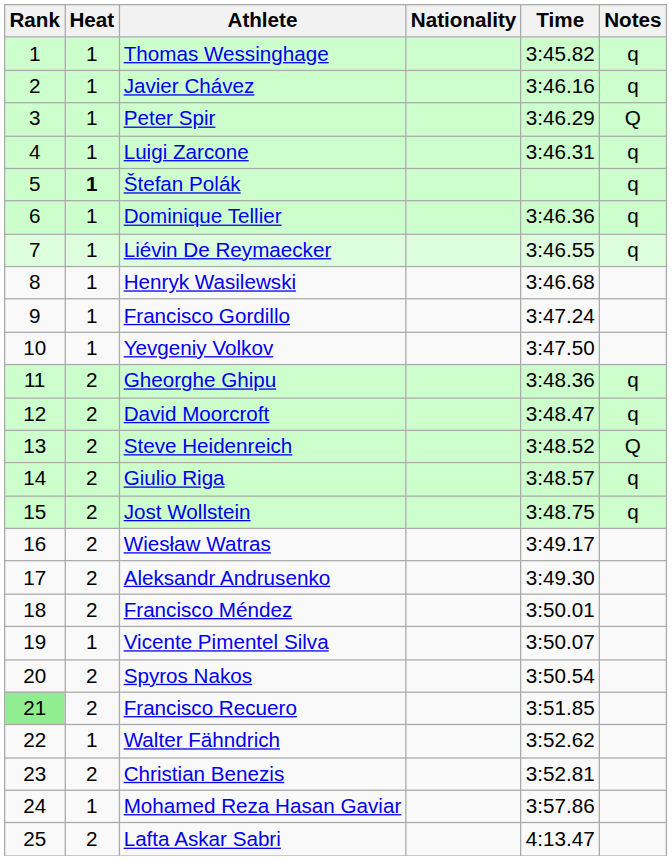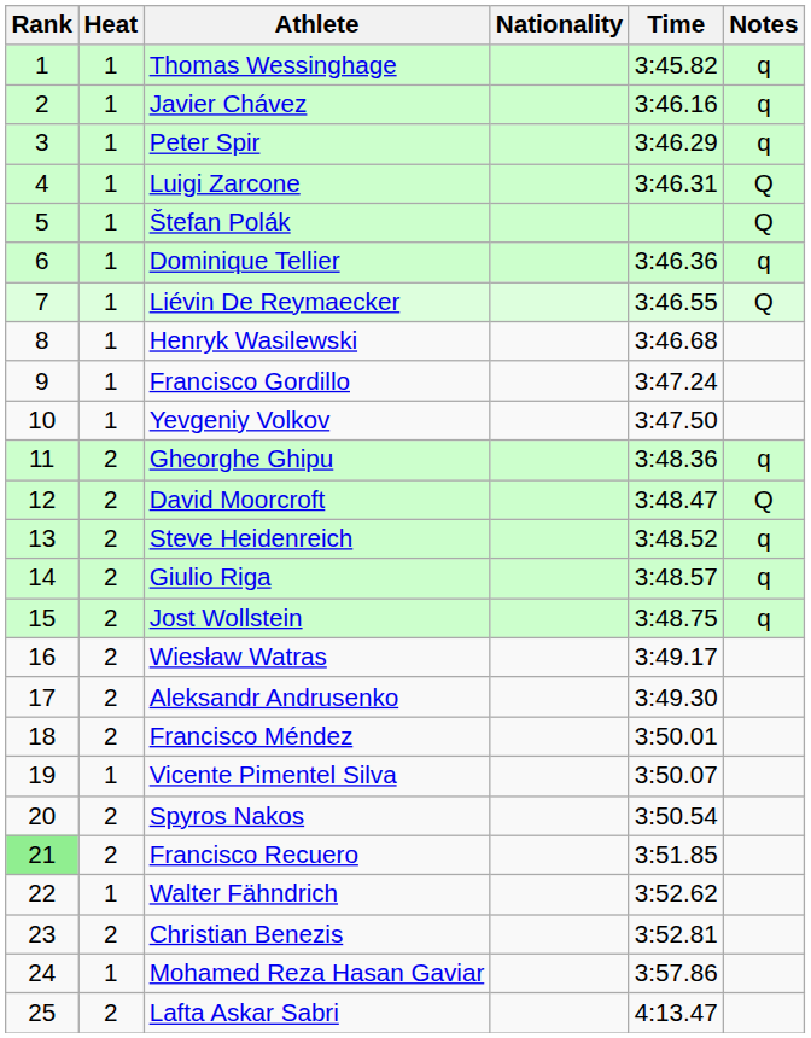 <table class="wikitable sortable" style="text-align:center">
 <tr>
 <th>Rank</th>
 <th>Heat</th>
 <th>Athlete</th>
 <th>Nationality</th>
 <th>Time</th>
 <th>Notes</th>
 </tr>
 <tr bgcolor=ccffcc>
 <td>1</td>
 <td>1</td>
 <td align=left><a href='#'>Thomas Wessinghage</a></td>
 <td align=left></td>
 <td>3:45.82</td>
 <td>q</td>
 </tr>
 <tr bgcolor=ccffcc>
 <td>2</td>
 <td>1</td>
 <td align=left><a href='#'>Javier Chávez</a></td>
 <td align=left></td>
 <td>3:46.16</td>
 <td>q</td>
 </tr>
 <tr bgcolor=ccffcc>
 <td>3</td>
 <td>1</td>
 <td align=left><a href='#'>Peter Spir</a></td>
 <td align=left></td>
 <td>3:46.29</td>
-<td>Q</td>
+<td>q</td>
 </tr>
 <tr bgcolor=ccffcc>
 <td>4</td>
 <td>1</td>
 <td align=left><a href='#'>Luigi Zarcone</a></td>
 <td align=left></td>
 <td>3:46.31</td>
-<td>q</td>
+<td>Q</td>
 </tr>
 <tr bgcolor=ccffcc>
 <td>5</td>
-<td><strong>1</strong></td>
+<td>1</td>
 <td align=left><a href='#'>Štefan Polák</a></td>
 <td align=left></td>
 <td></td>
-<td>q</td>
+<td>Q</td>
 </tr>
 <tr bgcolor=ccffcc>
 <td>6</td>
 <td>1</td>
 <td align=left><a href='#'>Dominique Tellier</a></td>
 <td align=left></td>
 <td>3:46.36</td>
 <td>q</td>
 </tr>
 <tr bgcolor=ddffdd>
 <td>7</td>
 <td>1</td>
 <td align=left><a href='#'>Liévin De Reymaecker</a></td>
 <td align=left></td>
 <td>3:46.55</td>
-<td>q</td>
+<td>Q</td>
 </tr>
 <tr>
 <td>8</td>
 <td>1</td>
 <td align=left><a href='#'>Henryk Wasilewski</a></td>
 <td align=left></td>
 <td>3:46.68</td>
 <td></td>
 </tr>
 <tr>
 <td>9</td>
 <td>1</td>
 <td align=left><a href='#'>Francisco Gordillo</a></td>
 <td align=left></td>
 <td>3:47.24</td>
 <td></td>
 </tr>
 <tr>
 <td>10</td>
 <td>1</td>
 <td align=left><a href='#'>Yevgeniy Volkov</a></td>
 <td align=left></td>
 <td>3:47.50</td>
 <td></td>
 </tr>
 <tr bgcolor=ccffcc>
 <td>11</td>
 <td>2</td>
 <td align=left><a href='#'>Gheorghe Ghipu</a></td>
 <td align=left></td>
 <td>3:48.36</td>
 <td>q</td>
 </tr>
 <tr bgcolor=ccffcc>
 <td>12</td>
 <td>2</td>
 <td align=left><a href='#'>David Moorcroft</a></td>
 <td align=left></td>
 <td>3:48.47</td>
-<td>q</td>
+<td>Q</td>
 </tr>
 <tr bgcolor=ccffcc>
 <td>13</td>
 <td>2</td>
 <td align=left><a href='#'>Steve Heidenreich</a></td>
 <td align=left></td>
 <td>3:48.52</td>
-<td>Q</td>
+<td>q</td>
 </tr>
 <tr bgcolor=ccffcc>
 <td>14</td>
 <td>2</td>
 <td align=left><a href='#'>Giulio Riga</a></td>
 <td align=left></td>
 <td>3:48.57</td>
 <td>q</td>
 </tr>
 <tr bgcolor=ccffcc>
 <td>15</td>
 <td>2</td>
 <td align=left><a href='#'>Jost Wollstein</a></td>
 <td align=left></td>
 <td>3:48.75</td>
 <td>q</td>
 </tr>
 <tr>
 <td>16</td>
 <td>2</td>
 <td align=left><a href='#'>Wiesław Watras</a></td>
 <td align=left></td>
 <td>3:49.17</td>
 <td></td>
 </tr>
 <tr>
 <td>17</td>
 <td>2</td>
 <td align=left><a href='#'>Aleksandr Andrusenko</a></td>
 <td align=left></td>
 <td>3:49.30</td>
 <td></td>
 </tr>
 <tr>
 <td>18</td>
 <td>2</td>
 <td align=left><a href='#'>Francisco Méndez</a></td>
 <td align=left></td>
 <td>3:50.01</td>
 <td></td>
 </tr>
 <tr>
 <td>19</td>
 <td>1</td>
 <td align=left><a href='#'>Vicente Pimentel Silva</a></td>
 <td align=left></td>
 <td>3:50.07</td>
 <td></td>
 </tr>
 <tr>
 <td>20</td>
 <td>2</td>
 <td align=left><a href='#'>Spyros Nakos</a></td>
 <td align=left></td>
 <td>3:50.54</td>
 <td></td>
 </tr>
 <tr>
 <td style="background: lightgreen;">21</td>
 <td>2</td>
 <td align=left><a href='#'>Francisco Recuero</a></td>
 <td align=left></td>
 <td>3:51.85</td>
 <td></td>
 </tr>
 <tr>
 <td>22</td>
 <td>1</td>
 <td align=left><a href='#'>Walter Fähndrich</a></td>
 <td align=left></td>
 <td>3:52.62</td>
 <td></td>
 </tr>
 <tr>
 <td>23</td>
 <td>2</td>
 <td align=left><a href='#'>Christian Benezis</a></td>
 <td align=left></td>
 <td>3:52.81</td>
 <td></td>
 </tr>
 <tr>
 <td>24</td>
 <td>1</td>
 <td align=left><a href='#'>Mohamed Reza Hasan Gaviar</a></td>
 <td align=left></td>
 <td>3:57.86</td>
 <td></td>
 </tr>
 <tr>
 <td>25</td>
 <td>2</td>
 <td align=left><a href='#'>Lafta Askar Sabri</a></td>
 <td align=left></td>
 <td>4:13.47</td>
 <td></td>
 </tr>
 </table>
